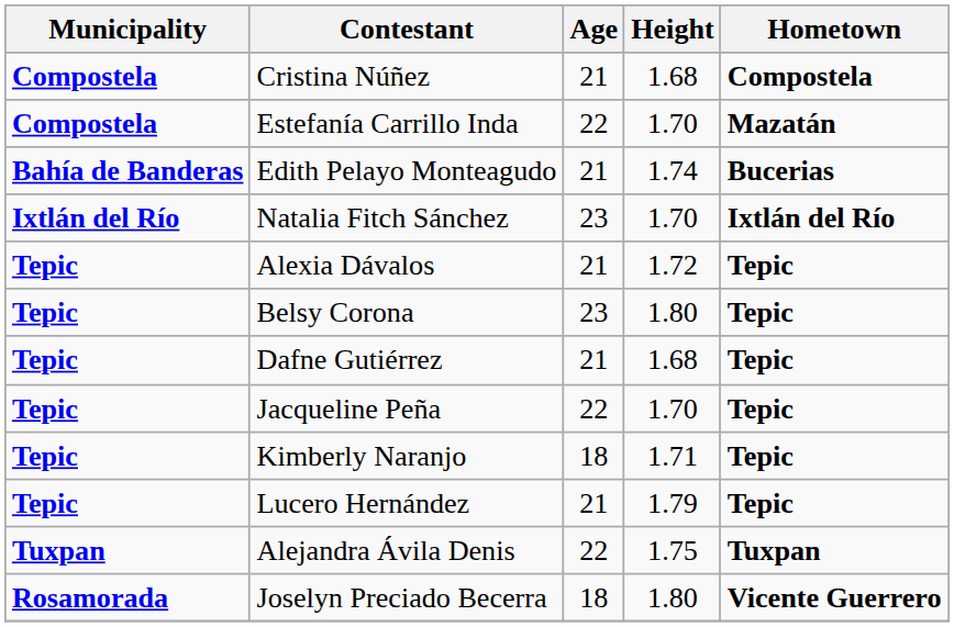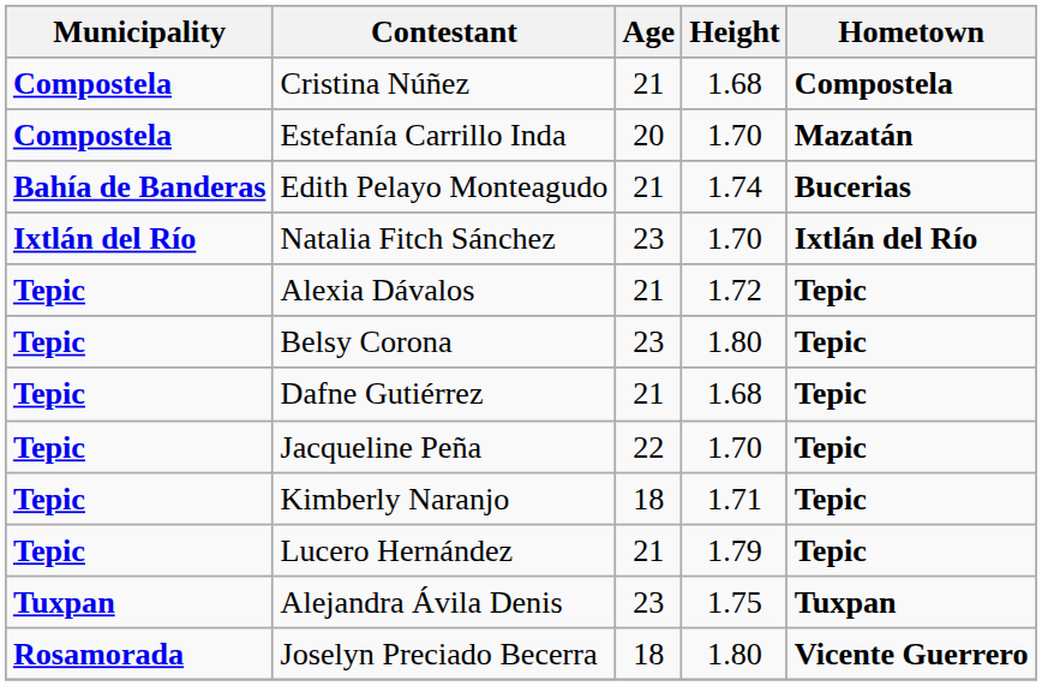 <table class="wikitable sortable" style="font-size: 95%;">
 <tr>
 <th>Municipality</th>
 <th>Contestant</th>
 <th>Age</th>
 <th>Height</th>
 <th>Hometown</th>
 </tr>
 <tr>
 <td><strong><a href='#'>Compostela</a></strong></td>
 <td>Cristina Núñez</td>
 <td align="center">21</td>
 <td align="center">1.68</td>
 <td><strong>Compostela</strong></td>
 </tr>
 <tr>
 <td><strong><a href='#'>Compostela</a></strong></td>
 <td>Estefanía Carrillo Inda</td>
-<td align="center">22</td>
+<td align="center">20</td>
 <td align="center">1.70</td>
 <td><strong>Mazatán</strong></td>
 </tr>
 <tr>
 <td><strong><a href='#'>Bahía de Banderas</a></strong></td>
 <td>Edith Pelayo Monteagudo</td>
 <td align="center">21</td>
 <td align="center">1.74</td>
 <td><strong>Bucerias</strong></td>
 </tr>
 <tr>
 <td><strong><a href='#'>Ixtlán del Río</a></strong></td>
 <td>Natalia Fitch Sánchez</td>
 <td align="center">23</td>
 <td align="center">1.70</td>
 <td><strong>Ixtlán del Río</strong></td>
 </tr>
 <tr>
 <td><strong><a href='#'>Tepic</a></strong></td>
 <td>Alexia Dávalos</td>
 <td align="center">21</td>
 <td align="center">1.72</td>
 <td><strong>Tepic</strong></td>
 </tr>
 <tr>
 <td><strong><a href='#'>Tepic</a></strong></td>
 <td>Belsy Corona</td>
 <td align="center">23</td>
 <td align="center">1.80</td>
 <td><strong>Tepic</strong></td>
 </tr>
 <tr>
 <td><strong><a href='#'>Tepic</a></strong></td>
 <td>Dafne Gutiérrez</td>
 <td align="center">21</td>
 <td align="center">1.68</td>
 <td><strong>Tepic</strong></td>
 </tr>
 <tr>
 <td><strong><a href='#'>Tepic</a></strong></td>
 <td>Jacqueline Peña</td>
 <td align="center">22</td>
 <td align="center">1.70</td>
 <td><strong>Tepic</strong></td>
 </tr>
 <tr>
 <td><strong><a href='#'>Tepic</a></strong></td>
 <td>Kimberly Naranjo</td>
 <td align="center">18</td>
 <td align="center">1.71</td>
 <td><strong>Tepic</strong></td>
 </tr>
 <tr>
 <td><strong><a href='#'>Tepic</a></strong></td>
 <td>Lucero Hernández</td>
 <td align="center">21</td>
 <td align="center">1.79</td>
 <td><strong>Tepic</strong></td>
 </tr>
 <tr>
 <td><strong><a href='#'>Tuxpan</a></strong></td>
 <td>Alejandra Ávila Denis</td>
-<td align="center">22</td>
+<td align="center">23</td>
 <td align="center">1.75</td>
 <td><strong>Tuxpan</strong></td>
 </tr>
 <tr>
 <td><strong><a href='#'>Rosamorada</a></strong></td>
 <td>Joselyn Preciado Becerra</td>
 <td align="center">18</td>
 <td align="center">1.80</td>
 <td><strong>Vicente Guerrero</strong></td>
 </tr>
 <tr>
 </tr>
 </table>
